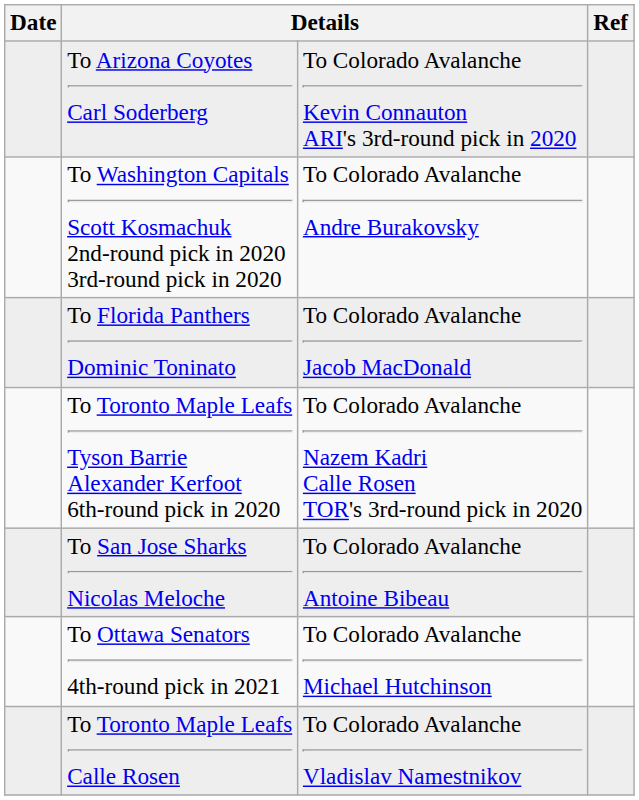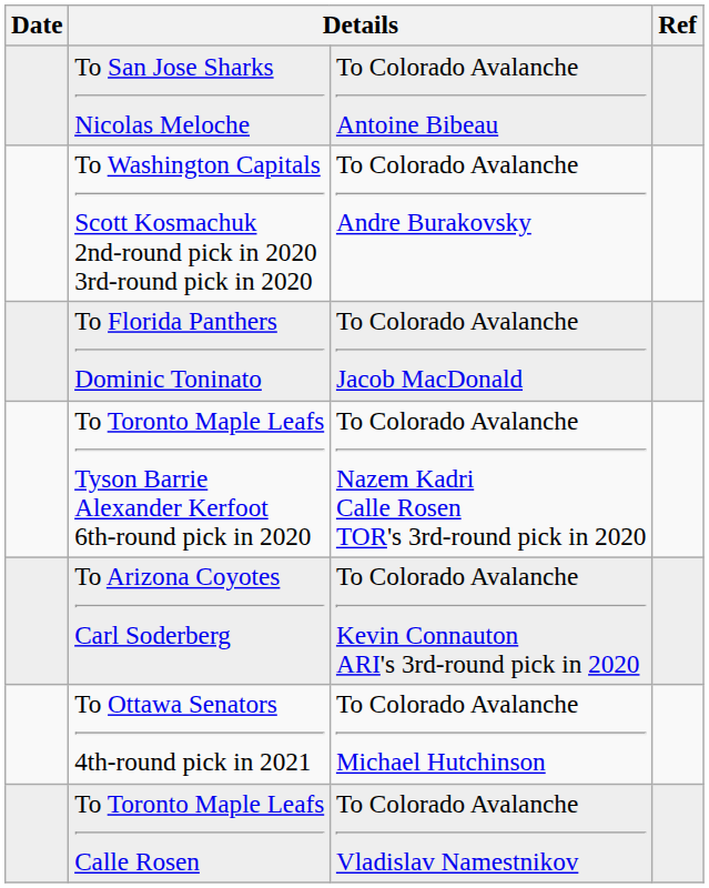 <table class="wikitable">
 <tr>
 <th>Date</th>
 <th colspan="2">Details</th>
 <th>Ref</th>
 </tr>
 <tr style="background:#eee;">
 <td></td>
-<td valign="top">To <a href='#'>Arizona Coyotes</a><hr><a href='#'>Carl Soderberg</a></td>
-<td valign="top">To Colorado Avalanche<hr><a href='#'>Kevin Connauton</a><br><a href='#'>ARI</a>'s 3rd-round pick in <a href='#'>2020</a></td>
+<td valign="top">To <a href='#'>San Jose Sharks</a><hr><a href='#'>Nicolas Meloche</a></td>
+<td valign="top">To Colorado Avalanche<hr><a href='#'>Antoine Bibeau</a></td>
 <td></td>
 </tr>
 <tr>
 <td></td>
 <td valign="top">To <a href='#'>Washington Capitals</a><hr><a href='#'>Scott Kosmachuk</a><br>2nd-round pick in 2020<br>3rd-round pick in 2020</td>
 <td valign="top">To Colorado Avalanche<hr><a href='#'>Andre Burakovsky</a></td>
 <td></td>
 </tr>
 <tr style="background:#eee;">
 <td></td>
 <td valign="top">To <a href='#'>Florida Panthers</a><hr><a href='#'>Dominic Toninato</a></td>
 <td valign="top">To Colorado Avalanche<hr><a href='#'>Jacob MacDonald</a></td>
 <td></td>
 </tr>
 <tr>
 <td></td>
 <td valign="top">To <a href='#'>Toronto Maple Leafs</a><hr><a href='#'>Tyson Barrie</a><br><a href='#'>Alexander Kerfoot</a><br>6th-round pick in 2020</td>
 <td valign="top">To Colorado Avalanche<hr><a href='#'>Nazem Kadri</a><br><a href='#'>Calle Rosen</a><br><a href='#'>TOR</a>'s 3rd-round pick in 2020</td>
 <td></td>
 </tr>
 <tr style="background:#eee;">
 <td></td>
-<td valign="top">To <a href='#'>San Jose Sharks</a><hr><a href='#'>Nicolas Meloche</a></td>
-<td valign="top">To Colorado Avalanche<hr><a href='#'>Antoine Bibeau</a></td>
+<td valign="top">To <a href='#'>Arizona Coyotes</a><hr><a href='#'>Carl Soderberg</a></td>
+<td valign="top">To Colorado Avalanche<hr><a href='#'>Kevin Connauton</a><br><a href='#'>ARI</a>'s 3rd-round pick in <a href='#'>2020</a></td>
 <td></td>
 </tr>
 <tr>
 <td></td>
 <td valign="top">To <a href='#'>Ottawa Senators</a><hr>4th-round pick in 2021</td>
 <td valign="top">To Colorado Avalanche<hr><a href='#'>Michael Hutchinson</a></td>
 <td></td>
 </tr>
 <tr style="background:#eee;">
 <td></td>
 <td valign="top">To <a href='#'>Toronto Maple Leafs</a><hr><a href='#'>Calle Rosen</a></td>
 <td valign="top">To Colorado Avalanche<hr><a href='#'>Vladislav Namestnikov</a></td>
 <td></td>
 </tr>
 </table>
